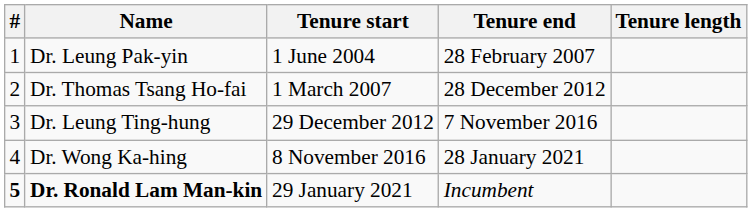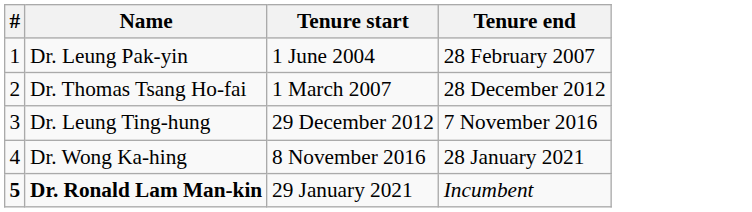 <table class="wikitable">
 <tr>
 <th>#</th>
 <th>Name</th>
 <th>Tenure start</th>
 <th>Tenure end</th>
-<th>Tenure length</th>
 </tr>
 <tr>
 <td>1</td>
 <td>Dr. Leung Pak-yin</td>
 <td>1 June 2004</td>
 <td>28 February 2007</td>
-<td></td>
 </tr>
 <tr>
 <td>2</td>
 <td>Dr. Thomas Tsang Ho-fai</td>
 <td>1 March 2007</td>
 <td>28 December 2012</td>
-<td></td>
 </tr>
 <tr>
 <td>3</td>
 <td>Dr. Leung Ting-hung</td>
 <td>29 December 2012</td>
 <td>7 November 2016</td>
-<td></td>
 </tr>
 <tr>
 <td>4</td>
 <td>Dr. Wong Ka-hing</td>
 <td>8 November 2016</td>
 <td>28 January 2021</td>
-<td></td>
 </tr>
 <tr>
 <td><strong>5</strong></td>
 <td><strong>Dr. Ronald Lam Man-kin</strong></td>
 <td>29 January 2021</td>
 <td><em>Incumbent</em></td>
-<td></td>
 </tr>
 </table>
